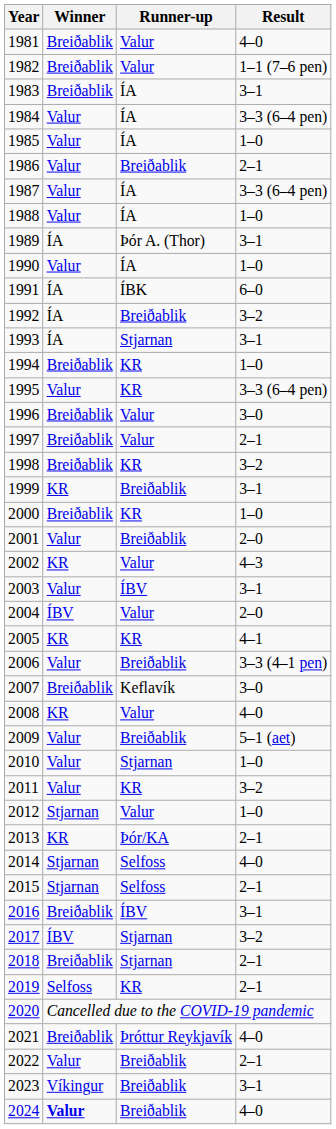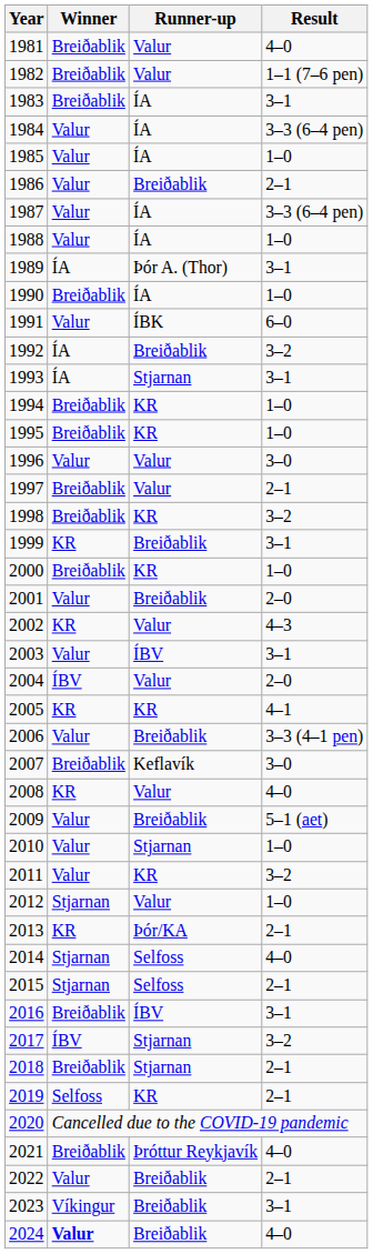 <table class="sortable wikitable">
 <tr>
 <th>Year</th>
 <th>Winner</th>
 <th>Runner-up</th>
 <th>Result</th>
 </tr>
 <tr>
 <td>1981</td>
 <td><a href='#'>Breiðablik</a></td>
 <td><a href='#'>Valur</a></td>
 <td>4–0</td>
 </tr>
 <tr>
 <td>1982</td>
 <td><a href='#'>Breiðablik</a></td>
 <td><a href='#'>Valur</a></td>
 <td>1–1 (7–6 pen)</td>
 </tr>
 <tr>
 <td>1983</td>
 <td><a href='#'>Breiðablik</a></td>
 <td>ÍA</td>
 <td>3–1</td>
 </tr>
 <tr>
 <td>1984</td>
 <td><a href='#'>Valur</a></td>
 <td>ÍA</td>
 <td>3–3 (6–4 pen)</td>
 </tr>
 <tr>
 <td>1985</td>
 <td><a href='#'>Valur</a></td>
 <td>ÍA</td>
 <td>1–0</td>
 </tr>
 <tr>
 <td>1986</td>
 <td><a href='#'>Valur</a></td>
 <td><a href='#'>Breiðablik</a></td>
 <td>2–1</td>
 </tr>
 <tr>
 <td>1987</td>
 <td><a href='#'>Valur</a></td>
 <td>ÍA</td>
 <td>3–3 (6–4 pen)</td>
 </tr>
 <tr>
 <td>1988</td>
 <td><a href='#'>Valur</a></td>
 <td>ÍA</td>
 <td>1–0</td>
 </tr>
 <tr>
 <td>1989</td>
 <td>ÍA</td>
 <td>Þór A. (Thor)</td>
 <td>3–1</td>
 </tr>
 <tr>
 <td>1990</td>
-<td><a href='#'>Valur</a></td>
+<td><a href='#'>Breiðablik</a></td>
 <td>ÍA</td>
 <td>1–0</td>
 </tr>
 <tr>
 <td>1991</td>
-<td>ÍA</td>
+<td><a href='#'>Valur</a></td>
 <td>ÍBK</td>
 <td>6–0</td>
 </tr>
 <tr>
 <td>1992</td>
 <td>ÍA</td>
 <td><a href='#'>Breiðablik</a></td>
 <td>3–2</td>
 </tr>
 <tr>
 <td>1993</td>
 <td>ÍA</td>
 <td><a href='#'>Stjarnan</a></td>
 <td>3–1</td>
 </tr>
 <tr>
 <td>1994</td>
 <td><a href='#'>Breiðablik</a></td>
 <td><a href='#'>KR</a></td>
 <td>1–0</td>
 </tr>
 <tr>
 <td>1995</td>
-<td><a href='#'>Valur</a></td>
+<td><a href='#'>Breiðablik</a></td>
 <td><a href='#'>KR</a></td>
-<td>3–3 (6–4 pen)</td>
+<td>1–0</td>
 </tr>
 <tr>
 <td>1996</td>
-<td><a href='#'>Breiðablik</a></td>
+<td><a href='#'>Valur</a></td>
 <td><a href='#'>Valur</a></td>
 <td>3–0</td>
 </tr>
 <tr>
 <td>1997</td>
 <td><a href='#'>Breiðablik</a></td>
 <td><a href='#'>Valur</a></td>
 <td>2–1</td>
 </tr>
 <tr>
 <td>1998</td>
 <td><a href='#'>Breiðablik</a></td>
 <td><a href='#'>KR</a></td>
 <td>3–2</td>
 </tr>
 <tr>
 <td>1999</td>
 <td><a href='#'>KR</a></td>
 <td><a href='#'>Breiðablik</a></td>
 <td>3–1</td>
 </tr>
 <tr>
 <td>2000</td>
 <td><a href='#'>Breiðablik</a></td>
 <td><a href='#'>KR</a></td>
 <td>1–0</td>
 </tr>
 <tr>
 <td>2001</td>
 <td><a href='#'>Valur</a></td>
 <td><a href='#'>Breiðablik</a></td>
 <td>2–0</td>
 </tr>
 <tr>
 <td>2002</td>
 <td><a href='#'>KR</a></td>
 <td><a href='#'>Valur</a></td>
 <td>4–3</td>
 </tr>
 <tr>
 <td>2003</td>
 <td><a href='#'>Valur</a></td>
 <td><a href='#'>ÍBV</a></td>
 <td>3–1</td>
 </tr>
 <tr>
 <td>2004</td>
 <td><a href='#'>ÍBV</a></td>
 <td><a href='#'>Valur</a></td>
 <td>2–0</td>
 </tr>
 <tr>
 <td>2005</td>
 <td><a href='#'>KR</a></td>
 <td><a href='#'>KR</a></td>
 <td>4–1</td>
 </tr>
 <tr>
 <td>2006</td>
 <td><a href='#'>Valur</a></td>
 <td><a href='#'>Breiðablik</a></td>
 <td>3–3 (4–1 <a href='#'>pen</a>)</td>
 </tr>
 <tr>
 <td>2007</td>
 <td><a href='#'>Breiðablik</a></td>
 <td>Keflavík</td>
 <td>3–0</td>
 </tr>
 <tr>
 <td>2008</td>
 <td><a href='#'>KR</a></td>
 <td><a href='#'>Valur</a></td>
 <td>4–0</td>
 </tr>
 <tr>
 <td>2009</td>
 <td><a href='#'>Valur</a></td>
 <td><a href='#'>Breiðablik</a></td>
 <td>5–1 (<a href='#'>aet</a>)</td>
 </tr>
 <tr>
 <td>2010</td>
 <td><a href='#'>Valur</a></td>
 <td><a href='#'>Stjarnan</a></td>
 <td>1–0</td>
 </tr>
 <tr>
 <td>2011</td>
 <td><a href='#'>Valur</a></td>
 <td><a href='#'>KR</a></td>
 <td>3–2</td>
 </tr>
 <tr>
 <td>2012</td>
 <td><a href='#'>Stjarnan</a></td>
 <td><a href='#'>Valur</a></td>
 <td>1–0</td>
 </tr>
 <tr>
 <td>2013</td>
 <td><a href='#'>KR</a></td>
 <td><a href='#'>Þór/KA</a></td>
 <td>2–1</td>
 </tr>
 <tr>
 <td>2014</td>
 <td><a href='#'>Stjarnan</a></td>
 <td><a href='#'>Selfoss</a></td>
 <td>4–0</td>
 </tr>
 <tr>
 <td>2015</td>
 <td><a href='#'>Stjarnan</a></td>
 <td><a href='#'>Selfoss</a></td>
 <td>2–1</td>
 </tr>
 <tr>
 <td><a href='#'>2016</a></td>
 <td><a href='#'>Breiðablik</a></td>
 <td><a href='#'>ÍBV</a></td>
 <td>3–1</td>
 </tr>
 <tr>
 <td><a href='#'>2017</a></td>
 <td><a href='#'>ÍBV</a></td>
 <td><a href='#'>Stjarnan</a></td>
 <td>3–2</td>
 </tr>
 <tr>
 <td><a href='#'>2018</a></td>
 <td><a href='#'>Breiðablik</a></td>
 <td><a href='#'>Stjarnan</a></td>
 <td>2–1</td>
 </tr>
 <tr>
 <td><a href='#'>2019</a></td>
 <td><a href='#'>Selfoss</a></td>
 <td><a href='#'>KR</a></td>
 <td>2–1</td>
 </tr>
 <tr>
 <td><a href='#'>2020</a></td>
 <td colspan=3><em>Cancelled due to the <a href='#'>COVID-19 pandemic</a></em></td>
 </tr>
 <tr>
 <td>2021</td>
 <td><a href='#'>Breiðablik</a></td>
 <td><a href='#'>Þróttur Reykjavík</a></td>
 <td>4–0</td>
 </tr>
 <tr>
 <td>2022</td>
 <td><a href='#'>Valur</a></td>
 <td><a href='#'>Breiðablik</a></td>
 <td>2–1</td>
 </tr>
 <tr>
 <td>2023</td>
 <td><a href='#'>Víkingur</a></td>
 <td><a href='#'>Breiðablik</a></td>
 <td>3–1</td>
 </tr>
 <tr>
 <td><a href='#'>2024</a></td>
 <td><strong><a href='#'>Valur</a></strong></td>
 <td><a href='#'>Breiðablik</a></td>
 <td>4–0</td>
 </tr>
 </table>
